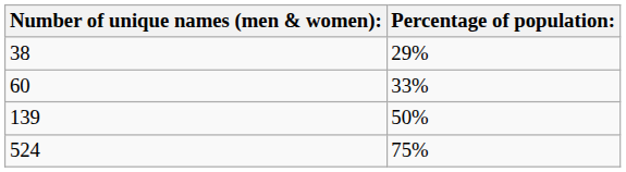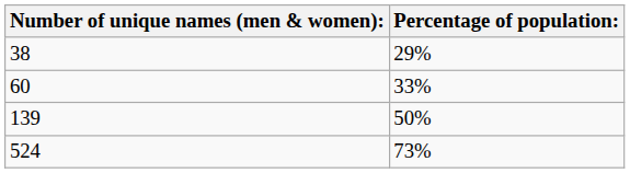 <table class="wikitable">
 <tr>
 <th>Number of unique names (men & women):</th>
 <th>Percentage of population:</th>
 </tr>
 <tr>
 <td>38</td>
 <td>29%</td>
 </tr>
 <tr>
 <td>60</td>
 <td>33%</td>
 </tr>
 <tr>
 <td>139</td>
 <td>50%</td>
 </tr>
 <tr>
 <td>524</td>
-<td>75%</td>
+<td>73%</td>
 </tr>
 </table>
